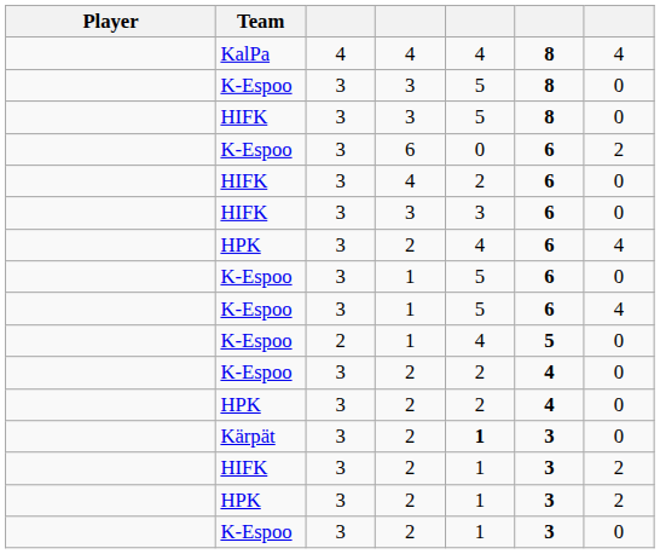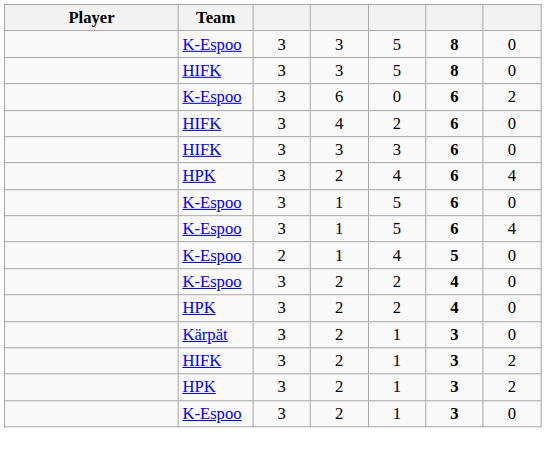 <table class="wikitable sortable" style="text-align: center">
 <tr>
 <th style="width: 10em;">Player</th>
 <th style="width: 4em;">Team</th>
 <th style="width: 3em;"></th>
 <th style="width: 3em;"></th>
 <th style="width: 3em;"></th>
 <th style="width: 3em;"></th>
 <th style="width: 3em;"></th>
-</tr>
-<tr>
-<td align="left"></td>
-<td align="left"><a href='#'>KalPa</a></td>
-<td>4</td>
-<td>4</td>
-<td>4</td>
-<td><strong>8</strong></td>
-<td>4</td>
 </tr>
 <tr>
 <td align="left"></td>
 <td align="left"><a href='#'>K-Espoo</a></td>
 <td>3</td>
 <td>3</td>
 <td>5</td>
 <td><strong>8</strong></td>
 <td>0</td>
 </tr>
 <tr>
 <td align="left"></td>
 <td align="left"><a href='#'>HIFK</a></td>
 <td>3</td>
 <td>3</td>
 <td>5</td>
 <td><strong>8</strong></td>
 <td>0</td>
 </tr>
 <tr>
 <td align="left"></td>
 <td align="left"><a href='#'>K-Espoo</a></td>
 <td>3</td>
 <td>6</td>
 <td>0</td>
 <td><strong>6</strong></td>
 <td>2</td>
 </tr>
 <tr>
 <td align="left"></td>
 <td align="left"><a href='#'>HIFK</a></td>
 <td>3</td>
 <td>4</td>
 <td>2</td>
 <td><strong>6</strong></td>
 <td>0</td>
 </tr>
 <tr>
 <td align="left"></td>
 <td align="left"><a href='#'>HIFK</a></td>
 <td>3</td>
 <td>3</td>
 <td>3</td>
 <td><strong>6</strong></td>
 <td>0</td>
 </tr>
 <tr>
 <td align="left"></td>
 <td align="left"><a href='#'>HPK</a></td>
 <td>3</td>
 <td>2</td>
 <td>4</td>
 <td><strong>6</strong></td>
 <td>4</td>
 </tr>
 <tr>
 <td align="left"></td>
 <td align="left"><a href='#'>K-Espoo</a></td>
 <td>3</td>
 <td>1</td>
 <td>5</td>
 <td><strong>6</strong></td>
 <td>0</td>
 </tr>
 <tr>
 <td align="left"></td>
 <td align="left"><a href='#'>K-Espoo</a></td>
 <td>3</td>
 <td>1</td>
 <td>5</td>
 <td><strong>6</strong></td>
 <td>4</td>
 </tr>
 <tr>
 <td align="left"></td>
 <td align="left"><a href='#'>K-Espoo</a></td>
 <td>2</td>
 <td>1</td>
 <td>4</td>
 <td><strong>5</strong></td>
 <td>0</td>
 </tr>
 <tr>
 <td align="left"></td>
 <td align="left"><a href='#'>K-Espoo</a></td>
 <td>3</td>
 <td>2</td>
 <td>2</td>
 <td><strong>4</strong></td>
 <td>0</td>
 </tr>
 <tr>
 <td align="left"></td>
 <td align="left"><a href='#'>HPK</a></td>
 <td>3</td>
 <td>2</td>
 <td>2</td>
 <td><strong>4</strong></td>
 <td>0</td>
 </tr>
 <tr>
 <td align="left"></td>
 <td align="left"><a href='#'>Kärpät</a></td>
 <td>3</td>
 <td>2</td>
-<td><strong>1</strong></td>
+<td>1</td>
 <td><strong>3</strong></td>
 <td>0</td>
 </tr>
 <tr>
 <td align="left"></td>
 <td align="left"><a href='#'>HIFK</a></td>
 <td>3</td>
 <td>2</td>
 <td>1</td>
 <td><strong>3</strong></td>
 <td>2</td>
 </tr>
 <tr>
 <td align="left"></td>
 <td align="left"><a href='#'>HPK</a></td>
 <td>3</td>
 <td>2</td>
 <td>1</td>
 <td><strong>3</strong></td>
 <td>2</td>
 </tr>
 <tr>
 <td align="left"></td>
 <td align="left"><a href='#'>K-Espoo</a></td>
 <td>3</td>
 <td>2</td>
 <td>1</td>
 <td><strong>3</strong></td>
 <td>0</td>
 </tr>
 </table>
